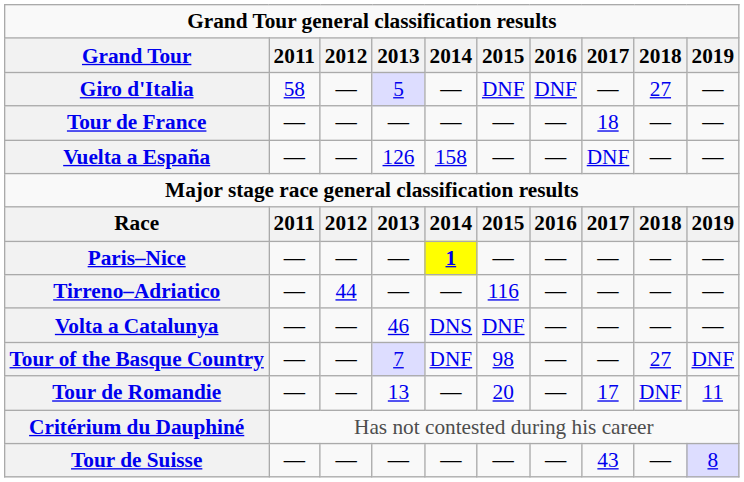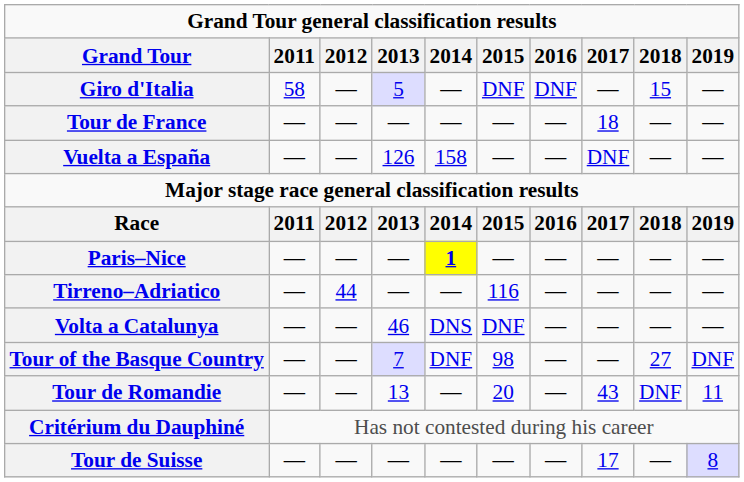 <table class="wikitable plainrowheaders">
 <tr>
 <td colspan=11 align="center"><strong>Grand Tour general classification results</strong></td>
 </tr>
 <tr>
 <th scope="col"><a href='#'>Grand Tour</a></th>
 <th scope="col">2011</th>
 <th scope="col">2012</th>
 <th scope="col">2013</th>
 <th scope="col">2014</th>
 <th scope="col">2015</th>
 <th scope="col">2016</th>
 <th scope="col">2017</th>
 <th scope="col">2018</th>
 <th scope="col">2019</th>
 </tr>
 <tr style="text-align:center;">
 <th scope="row"> <a href='#'>Giro d'Italia</a></th>
 <td><a href='#'>58</a></td>
 <td>—</td>
 <td style="background:#ddf;"><a href='#'>5</a></td>
 <td>—</td>
 <td><a href='#'>DNF</a></td>
 <td><a href='#'>DNF</a></td>
 <td>—</td>
-<td><a href='#'>27</a></td>
+<td><a href='#'>15</a></td>
 <td>—</td>
 </tr>
 <tr style="text-align:center;">
 <th scope="row"> <a href='#'>Tour de France</a></th>
 <td>—</td>
 <td>—</td>
 <td>—</td>
 <td>—</td>
 <td>—</td>
 <td>—</td>
 <td><a href='#'>18</a></td>
 <td>—</td>
 <td>—</td>
 </tr>
 <tr style="text-align:center;">
 <th scope="row"> <a href='#'>Vuelta a España</a></th>
 <td>—</td>
 <td>—</td>
 <td><a href='#'>126</a></td>
 <td><a href='#'>158</a></td>
 <td>—</td>
 <td>—</td>
 <td><a href='#'>DNF</a></td>
 <td>—</td>
 <td>—</td>
 </tr>
 <tr>
 <td colspan=11 align="center"><strong>Major stage race general classification results</strong></td>
 </tr>
 <tr>
 <th scope="col">Race</th>
 <th scope="col">2011</th>
 <th scope="col">2012</th>
 <th scope="col">2013</th>
 <th scope="col">2014</th>
 <th scope="col">2015</th>
 <th scope="col">2016</th>
 <th scope="col">2017</th>
 <th scope="col">2018</th>
 <th scope="col">2019</th>
 </tr>
 <tr style="text-align:center;">
 <th scope="row"> <a href='#'>Paris–Nice</a></th>
 <td>—</td>
 <td>—</td>
 <td>—</td>
 <td style="background:yellow;"><a href='#'><strong>1</strong></a></td>
 <td>—</td>
 <td>—</td>
 <td>—</td>
 <td>—</td>
 <td>—</td>
 </tr>
 <tr style="text-align:center;">
 <th scope="row"> <a href='#'>Tirreno–Adriatico</a></th>
 <td>—</td>
 <td><a href='#'>44</a></td>
 <td>—</td>
 <td>—</td>
 <td><a href='#'>116</a></td>
 <td>—</td>
 <td>—</td>
 <td>—</td>
 <td>—</td>
 </tr>
 <tr style="text-align:center;">
 <th scope="row"> <a href='#'>Volta a Catalunya</a></th>
 <td>—</td>
 <td>—</td>
 <td><a href='#'>46</a></td>
 <td><a href='#'>DNS</a></td>
 <td><a href='#'>DNF</a></td>
 <td>—</td>
 <td>—</td>
 <td>—</td>
 <td>—</td>
 </tr>
 <tr style="text-align:center;">
 <th scope="row"> <a href='#'>Tour of the Basque Country</a></th>
 <td>—</td>
 <td>—</td>
 <td style="background:#ddf;"><a href='#'>7</a></td>
 <td><a href='#'>DNF</a></td>
 <td><a href='#'>98</a></td>
 <td>—</td>
 <td>—</td>
 <td><a href='#'>27</a></td>
 <td><a href='#'>DNF</a></td>
 </tr>
 <tr style="text-align:center;">
 <th scope="row"> <a href='#'>Tour de Romandie</a></th>
 <td>—</td>
 <td>—</td>
 <td><a href='#'>13</a></td>
 <td>—</td>
 <td><a href='#'>20</a></td>
 <td>—</td>
-<td><a href='#'>17</a></td>
+<td><a href='#'>43</a></td>
 <td><a href='#'>DNF</a></td>
 <td><a href='#'>11</a></td>
 </tr>
 <tr style="text-align:center;">
 <th scope="row"> <a href='#'>Critérium du Dauphiné</a></th>
 <td style="color:#4d4d4d;" colspan=9>Has not contested during his career</td>
 </tr>
 <tr style="text-align:center;">
 <th scope="row"> <a href='#'>Tour de Suisse</a></th>
 <td>—</td>
 <td>—</td>
 <td>—</td>
 <td>—</td>
 <td>—</td>
 <td>—</td>
-<td><a href='#'>43</a></td>
+<td><a href='#'>17</a></td>
 <td>—</td>
 <td style="background:#ddf;"><a href='#'>8</a></td>
 </tr>
 </table>
